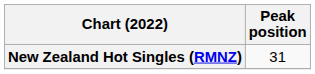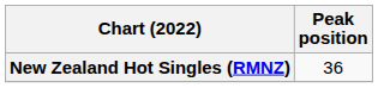 <table class="wikitable sortable plainrowheaders" style="text-align:center">
 <tr>
 <th scope="col">Chart (2022)</th>
 <th scope="col">Peak<br>position</th>
 </tr>
 <tr>
 <th scope="row">New Zealand Hot Singles (<a href='#'>RMNZ</a>)</th>
-<td>31</td>
+<td>36</td>
 </tr>
 <tr>
 </tr>
 </table>
